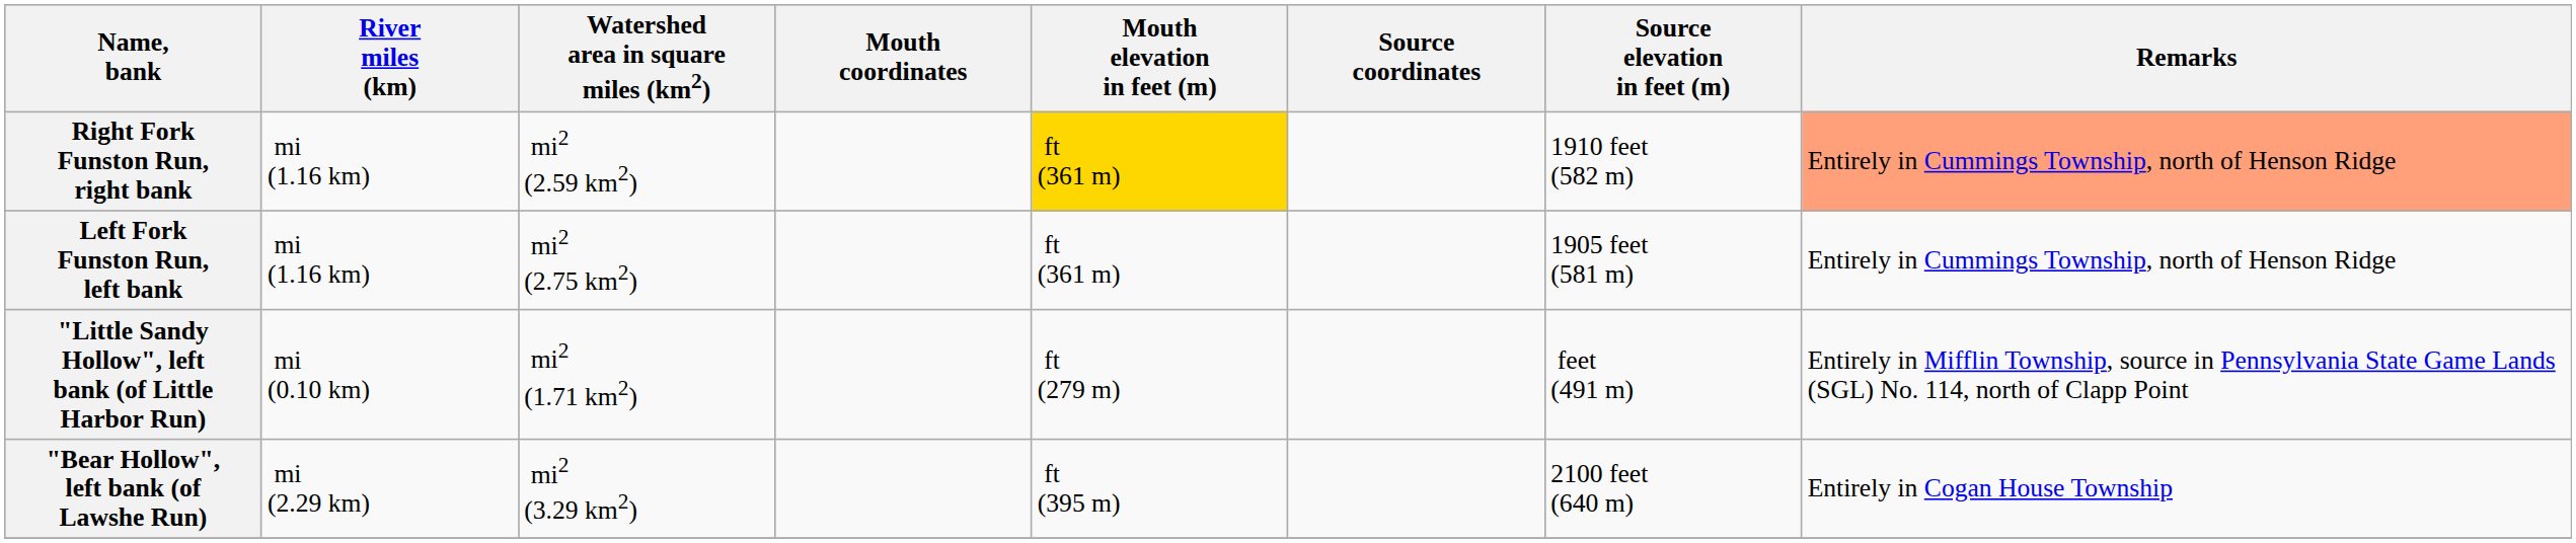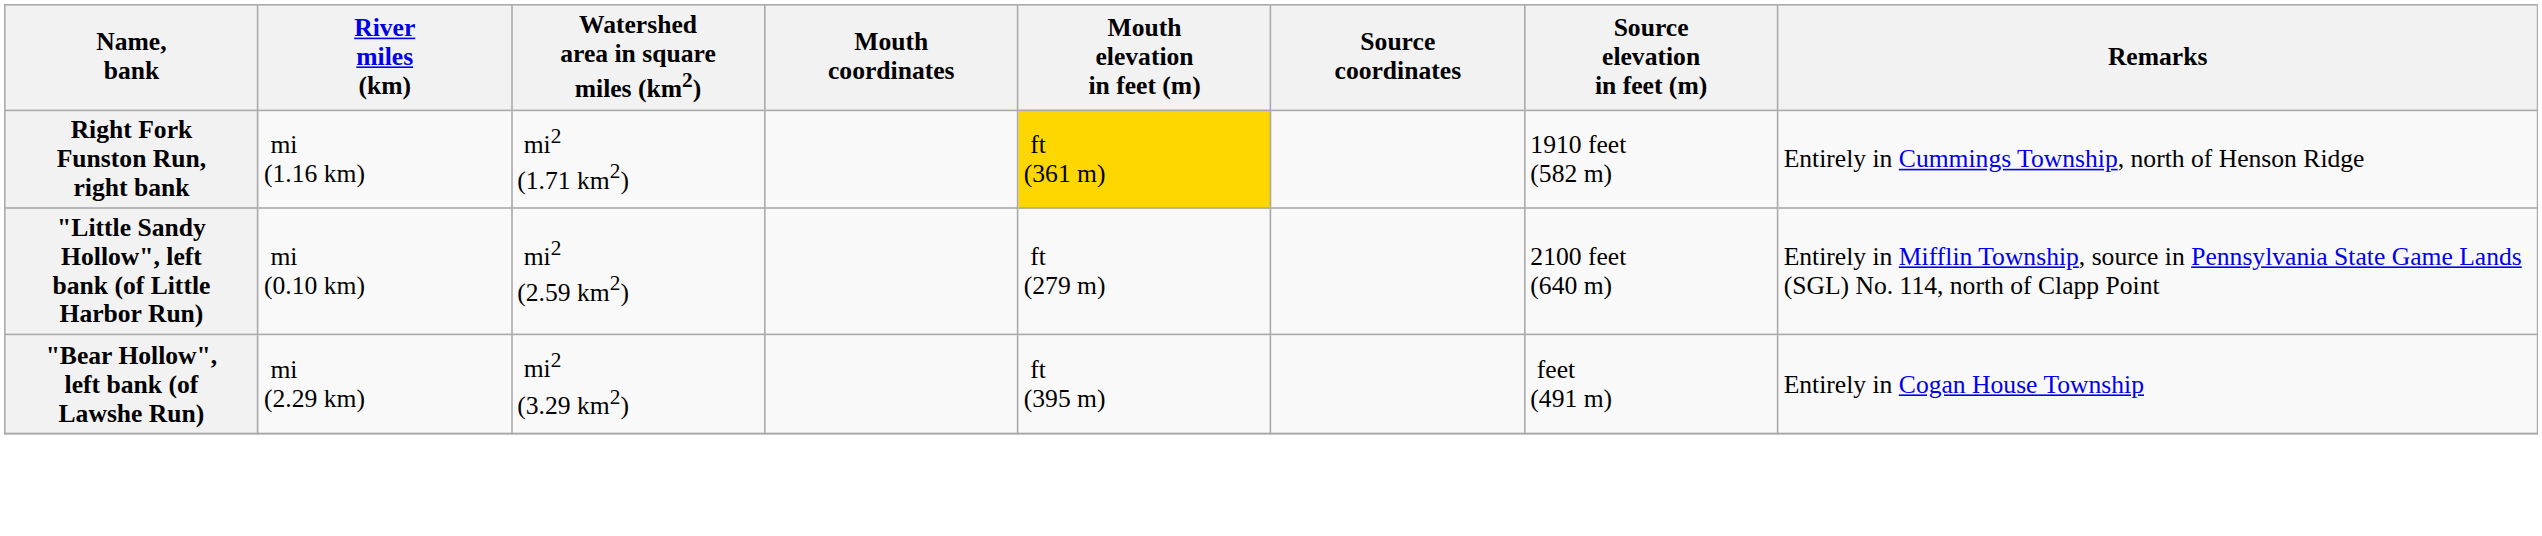 <table class="wikitable sortable" style="width:100%">
 <tr>
 <th width=10% scope="col">Name,<br> bank</th>
 <th width=10% scope="col"><a href='#'>River<br> miles</a><br> (km)</th>
 <th width=10% scope="col">Watershed<br>area in square<br> miles (km<sup>2</sup>)</th>
 <th width=10% scope="col">Mouth<br> coordinates</th>
 <th width=10% scope="col">Mouth<br> elevation<br> in feet (m)</th>
 <th width=10% scope="col">Source<br> coordinates</th>
 <th width=10% scope="col">Source<br> elevation<br> in feet (m)</th>
 <th width=30% class="unsortable" scope="col">Remarks</th>
 </tr>
 <tr ->
 <th scope="row">Right Fork <br>Funston Run,<br>right bank</th>
 <td> mi<br> (1.16 km)</td>
-<td> mi<sup>2</sup><br> (2.59 km<sup>2</sup>)</td>
+<td> mi<sup>2</sup><br> (1.71 km<sup>2</sup>)</td>
 <td></td>
 <td style="background: gold;"> ft<br> (361 m)</td>
 <td></td>
 <td>1910 feet<br>(582 m)</td>
-<td width=30% style="background: lightsalmon;">Entirely in <a href='#'>Cummings Township</a>, north of Henson Ridge</td>
-</tr>
-<tr ->
-<th scope="row">Left Fork <br>Funston Run,<br>left bank</th>
-<td> mi<br> (1.16 km)</td>
-<td> mi<sup>2</sup><br> (2.75 km<sup>2</sup>)</td>
-<td></td>
-<td> ft<br> (361 m)</td>
-<td></td>
-<td>1905 feet<br>(581 m)</td>
-<td>Entirely in <a href='#'>Cummings Township</a>, north of Henson Ridge</td>
+<td width=30%>Entirely in <a href='#'>Cummings Township</a>, north of Henson Ridge</td>
 </tr>
 <tr ->
 <th scope="row">"Little Sandy<br> Hollow", left <br>bank (of Little <br>Harbor Run)</th>
 <td> mi<br> (0.10 km)</td>
-<td> mi<sup>2</sup><br> (1.71 km<sup>2</sup>)</td>
+<td> mi<sup>2</sup><br> (2.59 km<sup>2</sup>)</td>
 <td></td>
 <td> ft<br> (279 m)</td>
 <td></td>
-<td> feet<br>(491 m)</td>
+<td>2100 feet<br>(640 m)</td>
 <td>Entirely in <a href='#'>Mifflin Township</a>, source in <a href='#'>Pennsylvania State Game Lands</a> (SGL) No. 114, north of Clapp Point</td>
 </tr>
 <tr ->
 <th scope="row">"Bear Hollow",<br>left bank (of<br>Lawshe Run)</th>
 <td> mi<br> (2.29 km)</td>
 <td> mi<sup>2</sup><br> (3.29 km<sup>2</sup>)</td>
 <td></td>
 <td> ft<br> (395 m)</td>
 <td></td>
-<td>2100 feet<br>(640 m)</td>
+<td> feet<br>(491 m)</td>
 <td>Entirely in <a href='#'>Cogan House Township</a></td>
 </tr>
 <tr ->
 </tr>
 </table>
